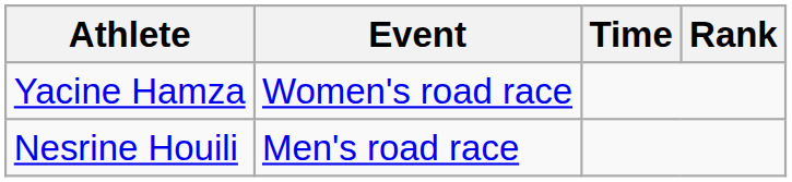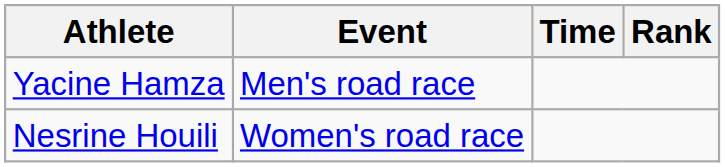 <table class=wikitable style=font-size:95%;text-align:center>
 <tr>
 <th>Athlete</th>
 <th>Event</th>
 <th>Time</th>
 <th>Rank</th>
 </tr>
 <tr align=center>
 <td align=left><a href='#'>Yacine Hamza</a></td>
-<td align=center><a href='#'>Women's road race</a></td>
+<td align=left><a href='#'>Men's road race</a></td>
 <td Colspan=2></td>
 </tr>
 <tr align=center>
 <td align=left><a href='#'>Nesrine Houili</a></td>
-<td align=left><a href='#'>Men's road race</a></td>
+<td align=center><a href='#'>Women's road race</a></td>
 <td Colspan=2></td>
 </tr>
 </table>
